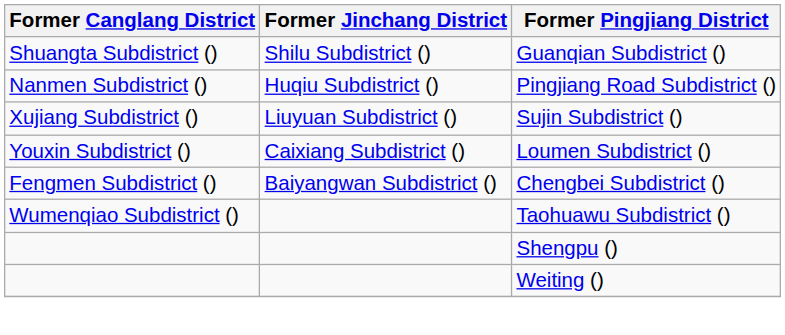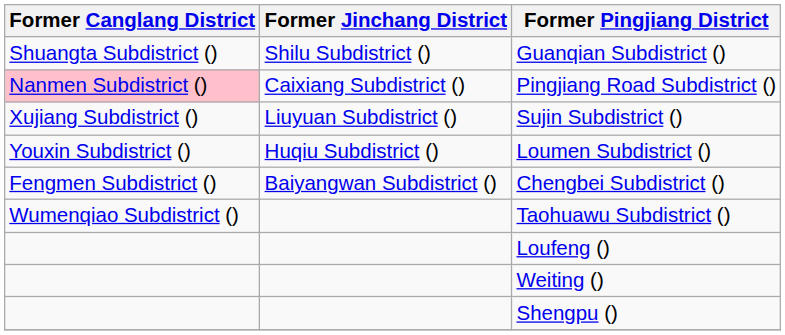 <table class="wikitable">
 <tr>
 <th>Former <a href='#'>Canglang District</a></th>
 <th>Former <a href='#'>Jinchang District</a></th>
 <th>Former <a href='#'>Pingjiang District</a></th>
 </tr>
 <tr>
 <td><a href='#'>Shuangta Subdistrict</a> ()</td>
 <td><a href='#'>Shilu Subdistrict</a> ()</td>
 <td><a href='#'>Guanqian Subdistrict</a> ()</td>
 </tr>
 <tr>
-<td><a href='#'>Nanmen Subdistrict</a> ()</td>
-<td><a href='#'>Huqiu Subdistrict</a> ()</td>
+<td style="background: pink;"><a href='#'>Nanmen Subdistrict</a> ()</td>
+<td><a href='#'>Caixiang Subdistrict</a> ()</td>
 <td><a href='#'>Pingjiang Road Subdistrict</a> ()</td>
 </tr>
 <tr>
 <td><a href='#'>Xujiang Subdistrict</a> ()</td>
 <td><a href='#'>Liuyuan Subdistrict</a> ()</td>
 <td><a href='#'>Sujin Subdistrict</a> ()</td>
 </tr>
 <tr>
 <td><a href='#'>Youxin Subdistrict</a> ()</td>
-<td><a href='#'>Caixiang Subdistrict</a> ()</td>
+<td><a href='#'>Huqiu Subdistrict</a> ()</td>
 <td><a href='#'>Loumen Subdistrict</a> ()</td>
 </tr>
 <tr>
 <td><a href='#'>Fengmen Subdistrict</a> ()</td>
 <td><a href='#'>Baiyangwan Subdistrict</a> ()</td>
 <td><a href='#'>Chengbei Subdistrict</a> ()</td>
 </tr>
 <tr>
 <td><a href='#'>Wumenqiao Subdistrict</a> ()</td>
 <td></td>
 <td><a href='#'>Taohuawu Subdistrict</a> ()</td>
 </tr>
 <tr>
 <td></td>
 <td></td>
-<td><a href='#'>Shengpu</a> ()</td>
+<td><a href='#'>Loufeng</a> ()</td>
 </tr>
 <tr>
 <td></td>
 <td></td>
 <td><a href='#'>Weiting</a> ()</td>
 </tr>
 <tr>
+<td></td>
+<td></td>
+<td><a href='#'>Shengpu</a> ()</td>
+</tr>
+<tr>
 </tr>
 </table>
